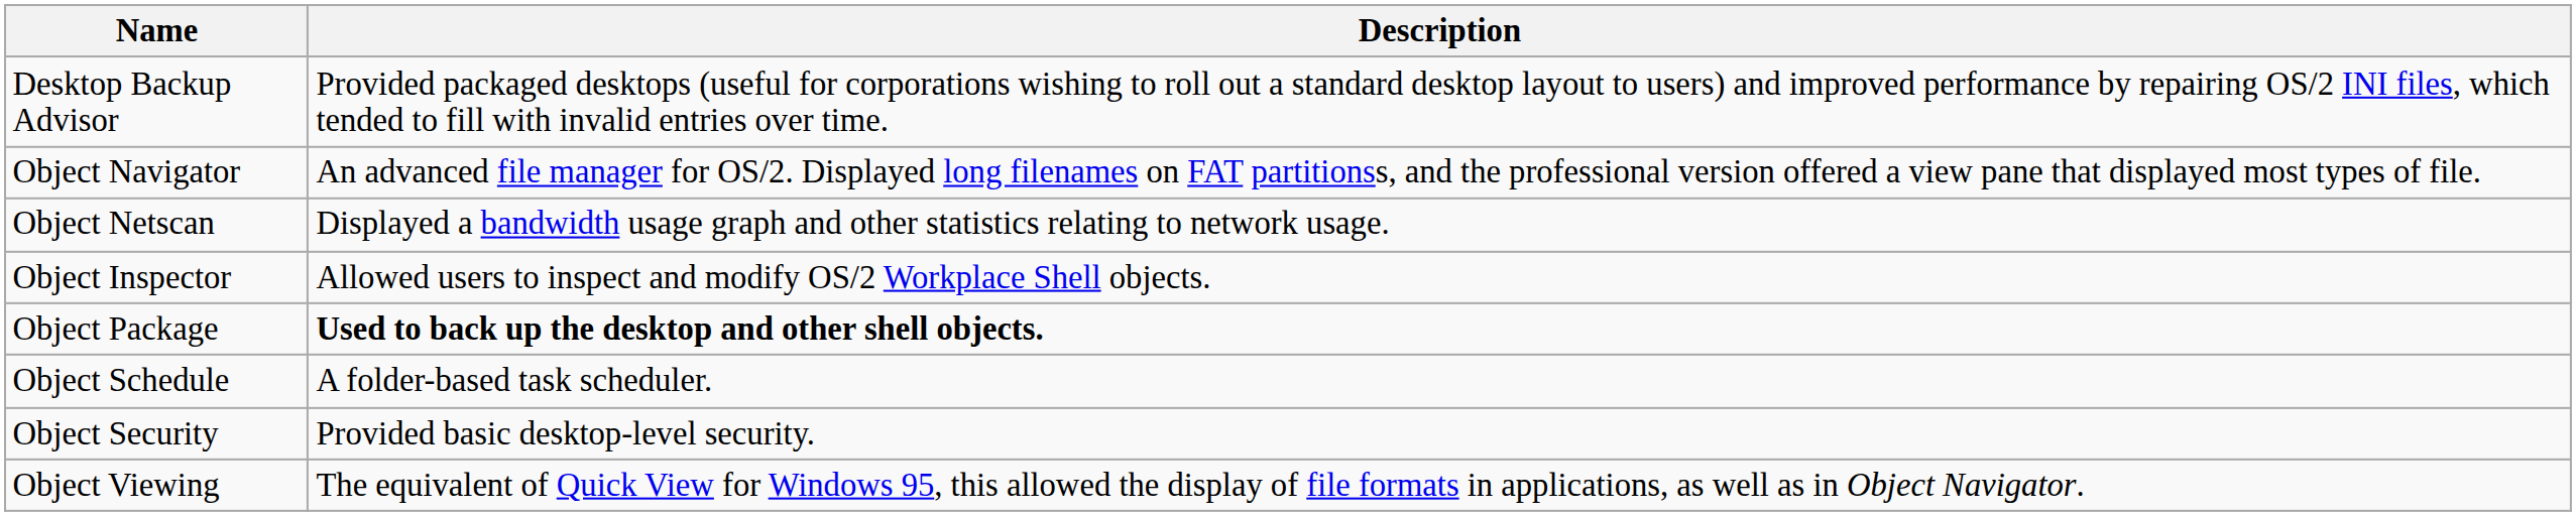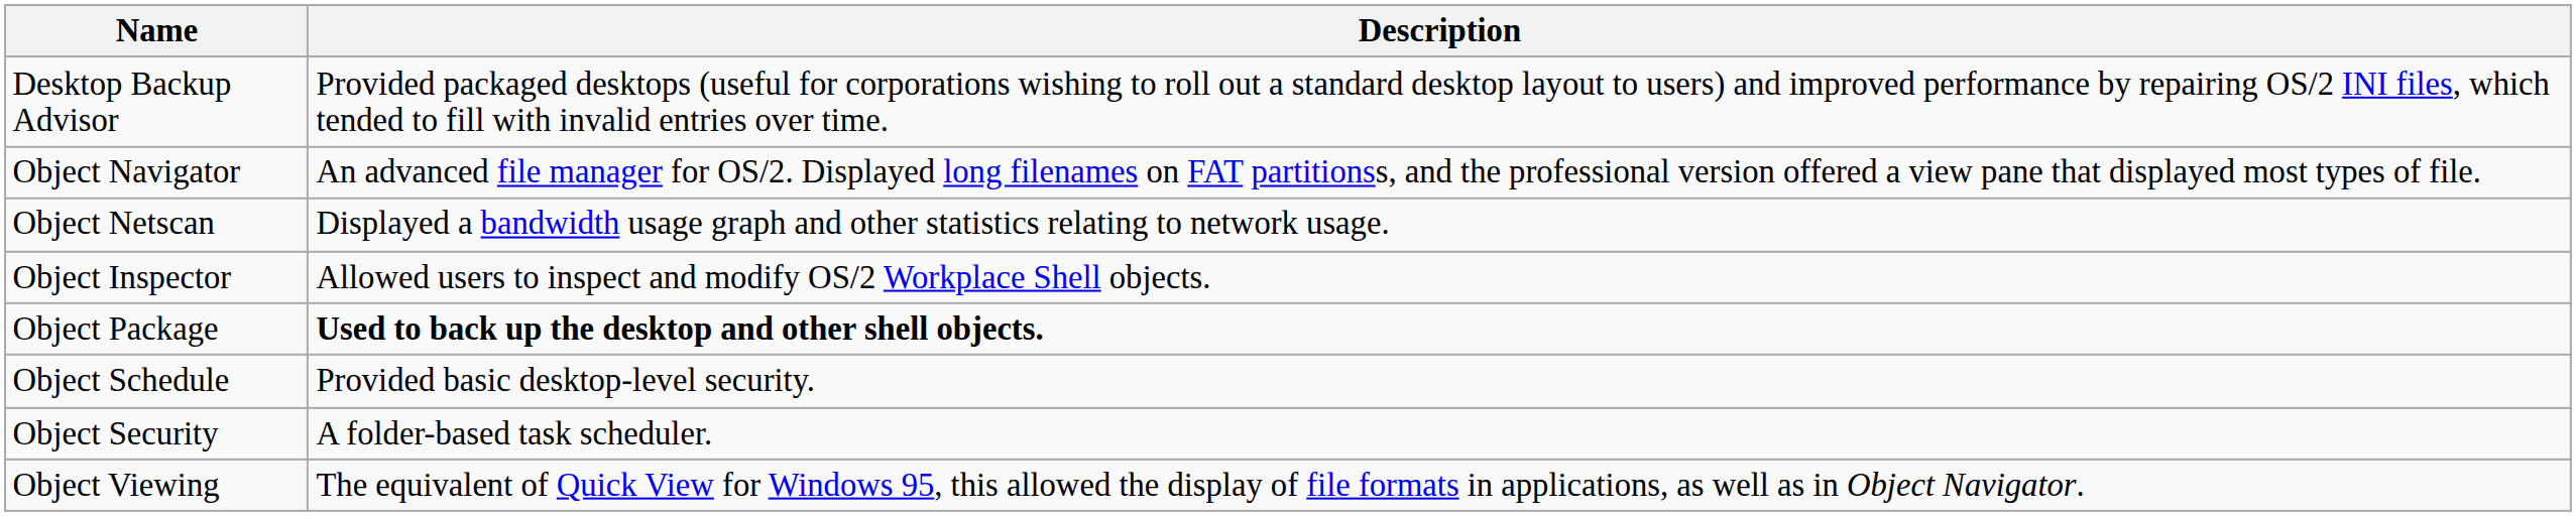 <table class="wikitable sortable">
 <tr>
 <th>Name</th>
 <th>Description</th>
 </tr>
 <tr>
 <td>Desktop Backup Advisor</td>
 <td>Provided packaged desktops (useful for corporations wishing to roll out a standard desktop layout to users) and improved performance by repairing OS/2 <a href='#'>INI files</a>, which tended to fill with invalid entries over time.</td>
 </tr>
 <tr>
 <td>Object Navigator</td>
 <td>An advanced <a href='#'>file manager</a> for OS/2. Displayed <a href='#'>long filenames</a> on <a href='#'>FAT</a> <a href='#'>partitions</a>s, and the professional version offered a view pane that displayed most types of file.</td>
 </tr>
 <tr>
 <td>Object Netscan</td>
 <td>Displayed a <a href='#'>bandwidth</a> usage graph and other statistics relating to network usage.</td>
 </tr>
 <tr>
 <td>Object Inspector</td>
 <td>Allowed users to inspect and modify OS/2 <a href='#'>Workplace Shell</a> objects.</td>
 </tr>
 <tr>
 <td>Object Package</td>
 <td><strong>Used to back up the desktop and other shell objects.</strong></td>
 </tr>
 <tr>
 <td>Object Schedule</td>
-<td>A folder-based task scheduler.</td>
+<td>Provided basic desktop-level security.</td>
 </tr>
 <tr>
 <td>Object Security</td>
-<td>Provided basic desktop-level security.</td>
+<td>A folder-based task scheduler.</td>
 </tr>
 <tr>
 <td>Object Viewing</td>
 <td>The equivalent of <a href='#'>Quick View</a> for <a href='#'>Windows 95</a>, this allowed the display of  <a href='#'>file formats</a> in applications, as well as in <em>Object Navigator</em>.</td>
 </tr>
 </table>
